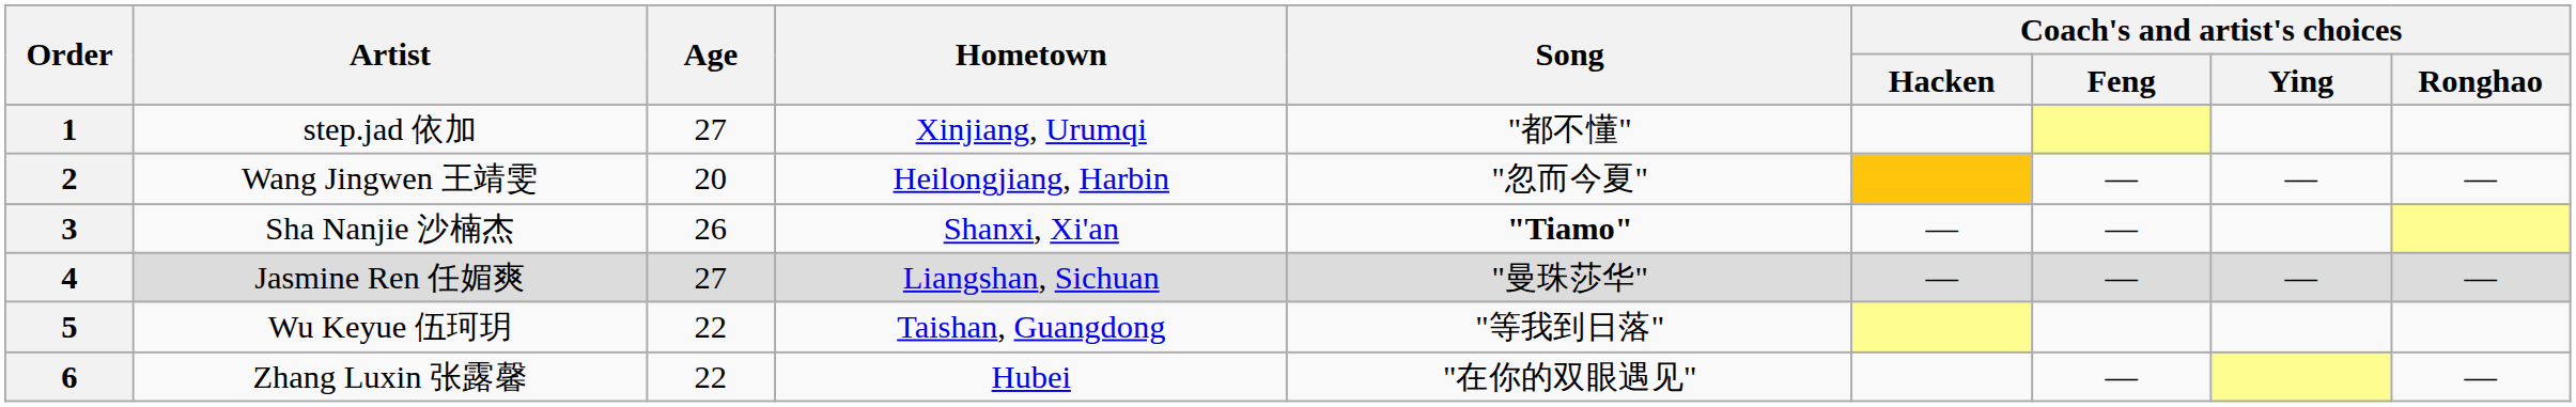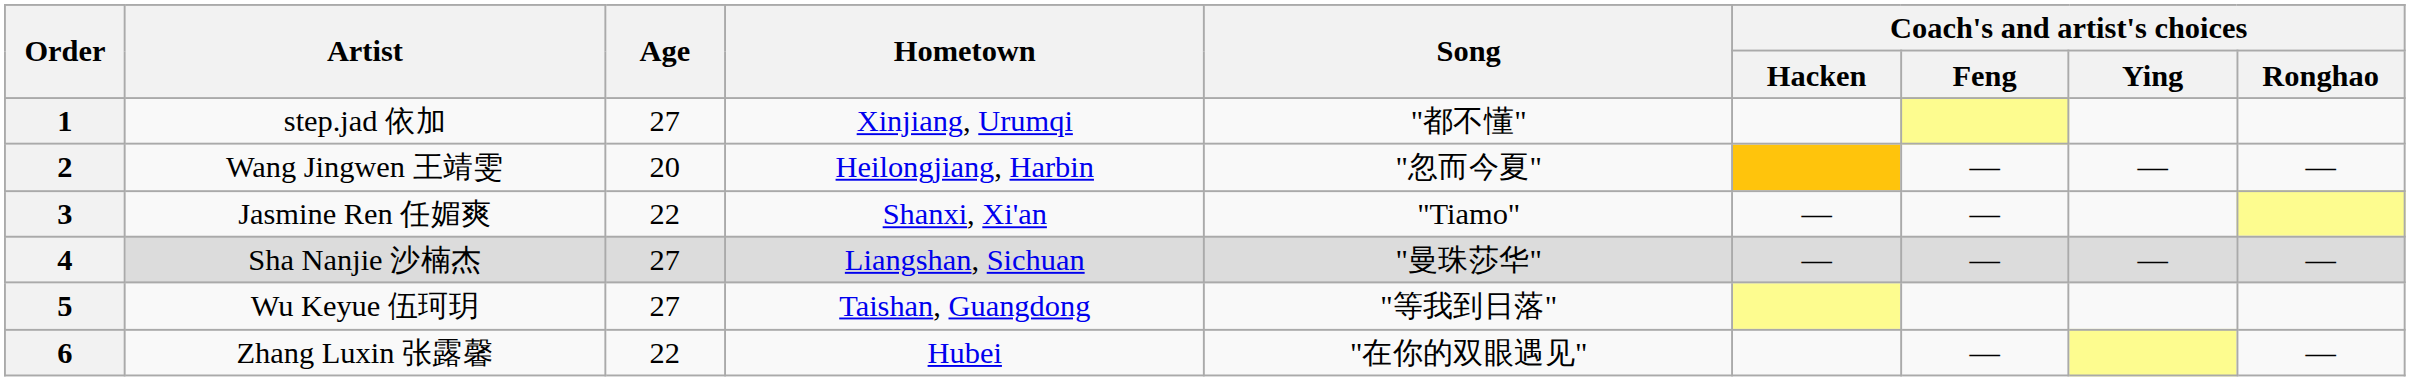 <table class="wikitable" style="text-align:center; line-height:17px; width:100%;">
 <tr>
 <th scope="col" rowspan="2" style="width:05%;">Order</th>
 <th scope="col" rowspan="2" style="width:20%;">Artist</th>
 <th scope="col" rowspan="2" style="width:05%;">Age</th>
 <th scope="col" rowspan="2" style="width:20%;">Hometown</th>
 <th scope="col" rowspan="2" style="width:22%;">Song</th>
 <th scope="col" colspan="4" style="width:28%;">Coach's and artist's choices</th>
 </tr>
 <tr>
 <th style="width:07%;">Hacken</th>
 <th style="width:07%;">Feng</th>
 <th style="width:07%;">Ying</th>
 <th style="width:07%;">Ronghao</th>
 </tr>
 <tr>
 <th>1</th>
 <td>step.jad 依加</td>
 <td>27</td>
 <td><a href='#'>Xinjiang</a>, <a href='#'>Urumqi</a></td>
 <td>"都不懂"</td>
 <td><strong></strong></td>
 <td style="background:#fdfc8f;"><strong></strong></td>
 <td><strong></strong></td>
 <td><strong></strong></td>
 </tr>
 <tr>
 <th>2</th>
 <td>Wang Jingwen 王靖雯</td>
 <td>20</td>
 <td><a href='#'>Heilongjiang</a>, <a href='#'>Harbin</a></td>
 <td>"忽而今夏"</td>
 <td style="background:#FFC40C;"><strong></strong></td>
 <td>—</td>
 <td>—</td>
 <td>—</td>
 </tr>
 <tr>
 <th>3</th>
-<td>Sha Nanjie  沙楠杰</td>
-<td>26</td>
+<td>Jasmine Ren 任媚爽</td>
+<td>22</td>
 <td><a href='#'>Shanxi</a>, <a href='#'>Xi'an</a></td>
-<td><strong>"Tiamo"</strong></td>
+<td>"Tiamo"</td>
 <td>—</td>
 <td>—</td>
 <td><strong></strong></td>
 <td style="background:#fdfc8f;"><strong></strong></td>
 </tr>
 <tr style="background:#DCDCDC;"|>
 <th>4</th>
-<td>Jasmine Ren 任媚爽</td>
+<td>Sha Nanjie  沙楠杰</td>
 <td>27</td>
 <td><a href='#'>Liangshan</a>, <a href='#'>Sichuan</a></td>
 <td>"曼珠莎华"</td>
 <td>—</td>
 <td>—</td>
 <td>—</td>
 <td>—</td>
 </tr>
 <tr>
 <th>5</th>
 <td>Wu Keyue 伍珂玥</td>
-<td>22</td>
+<td>27</td>
 <td><a href='#'>Taishan</a>, <a href='#'>Guangdong</a></td>
 <td>"等我到日落"</td>
 <td style="background:#fdfc8f;"><strong></strong></td>
 <td><strong></strong></td>
 <td><strong></strong></td>
 <td><strong></strong></td>
 </tr>
 <tr>
 <th>6</th>
 <td>Zhang Luxin 张露馨</td>
 <td>22</td>
 <td><a href='#'>Hubei</a></td>
 <td>"在你的双眼遇见"</td>
 <td><strong></strong></td>
 <td>—</td>
 <td style="background:#fdfc8f;"><strong></strong></td>
 <td>—</td>
 </tr>
 </table>
